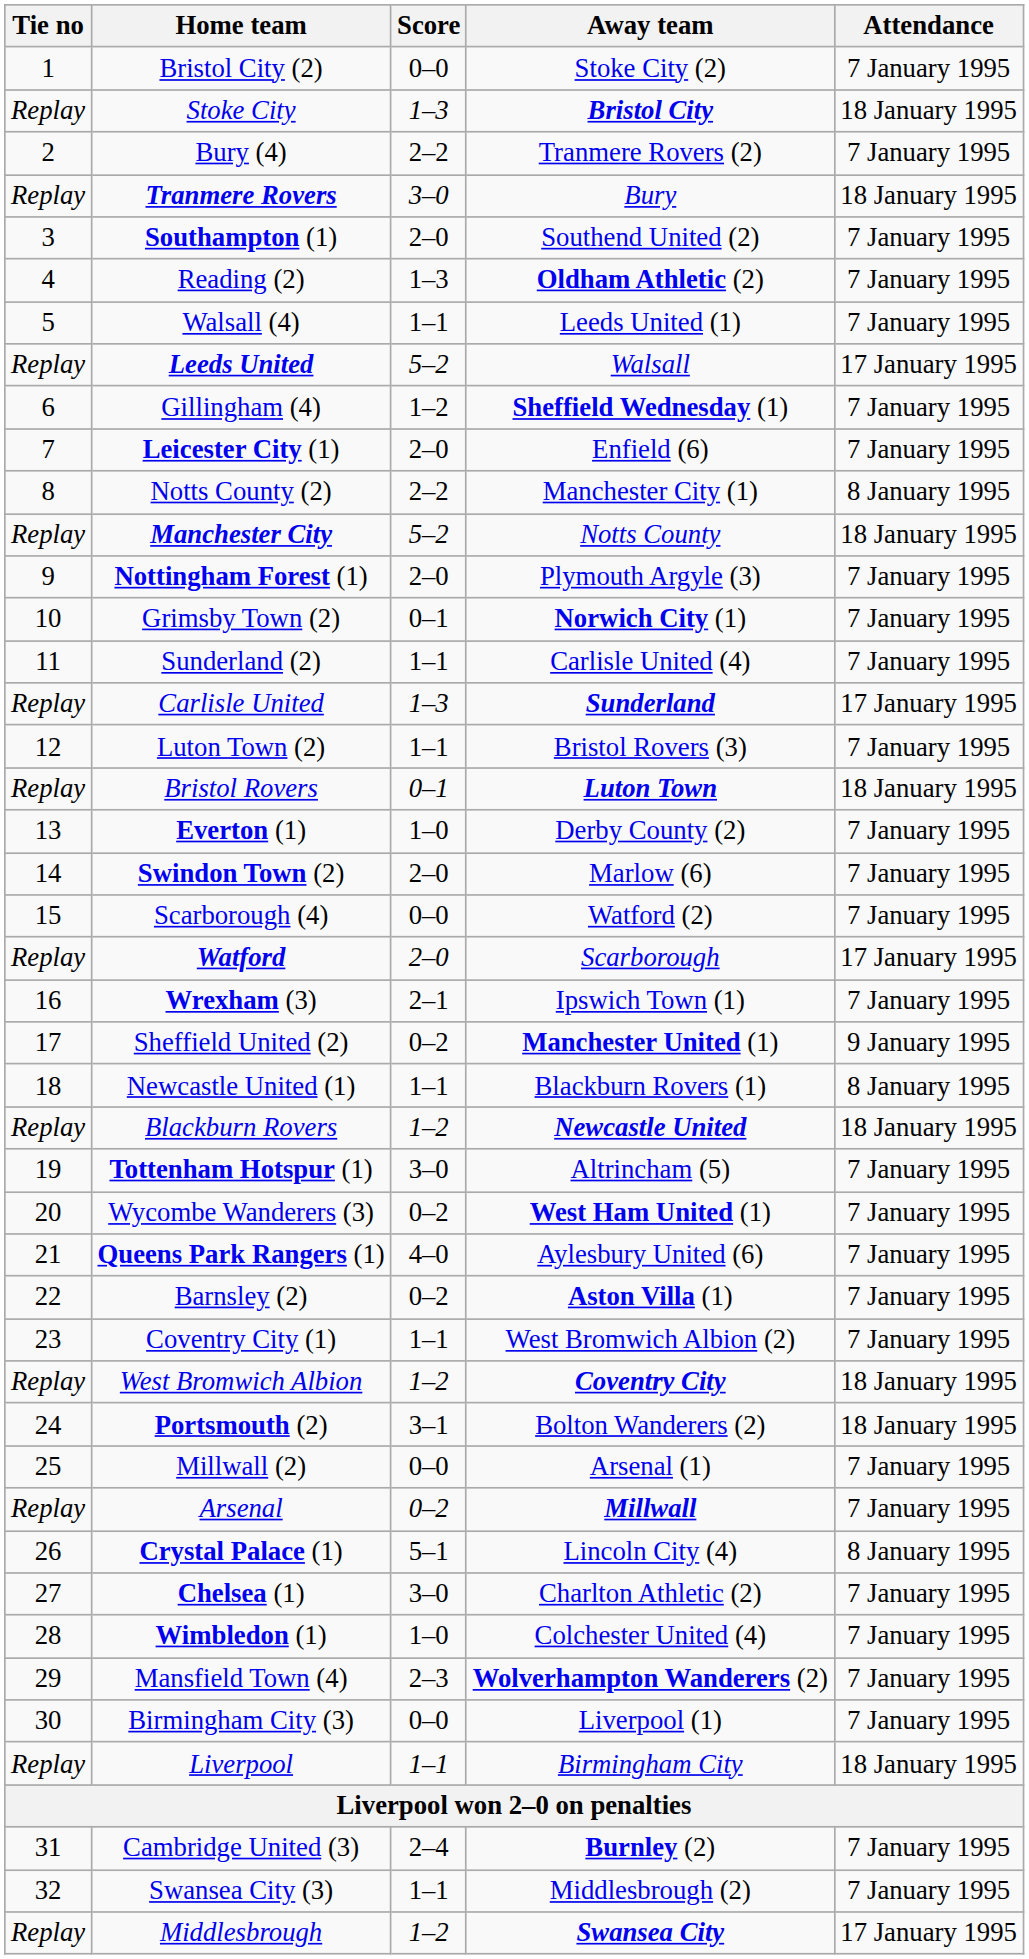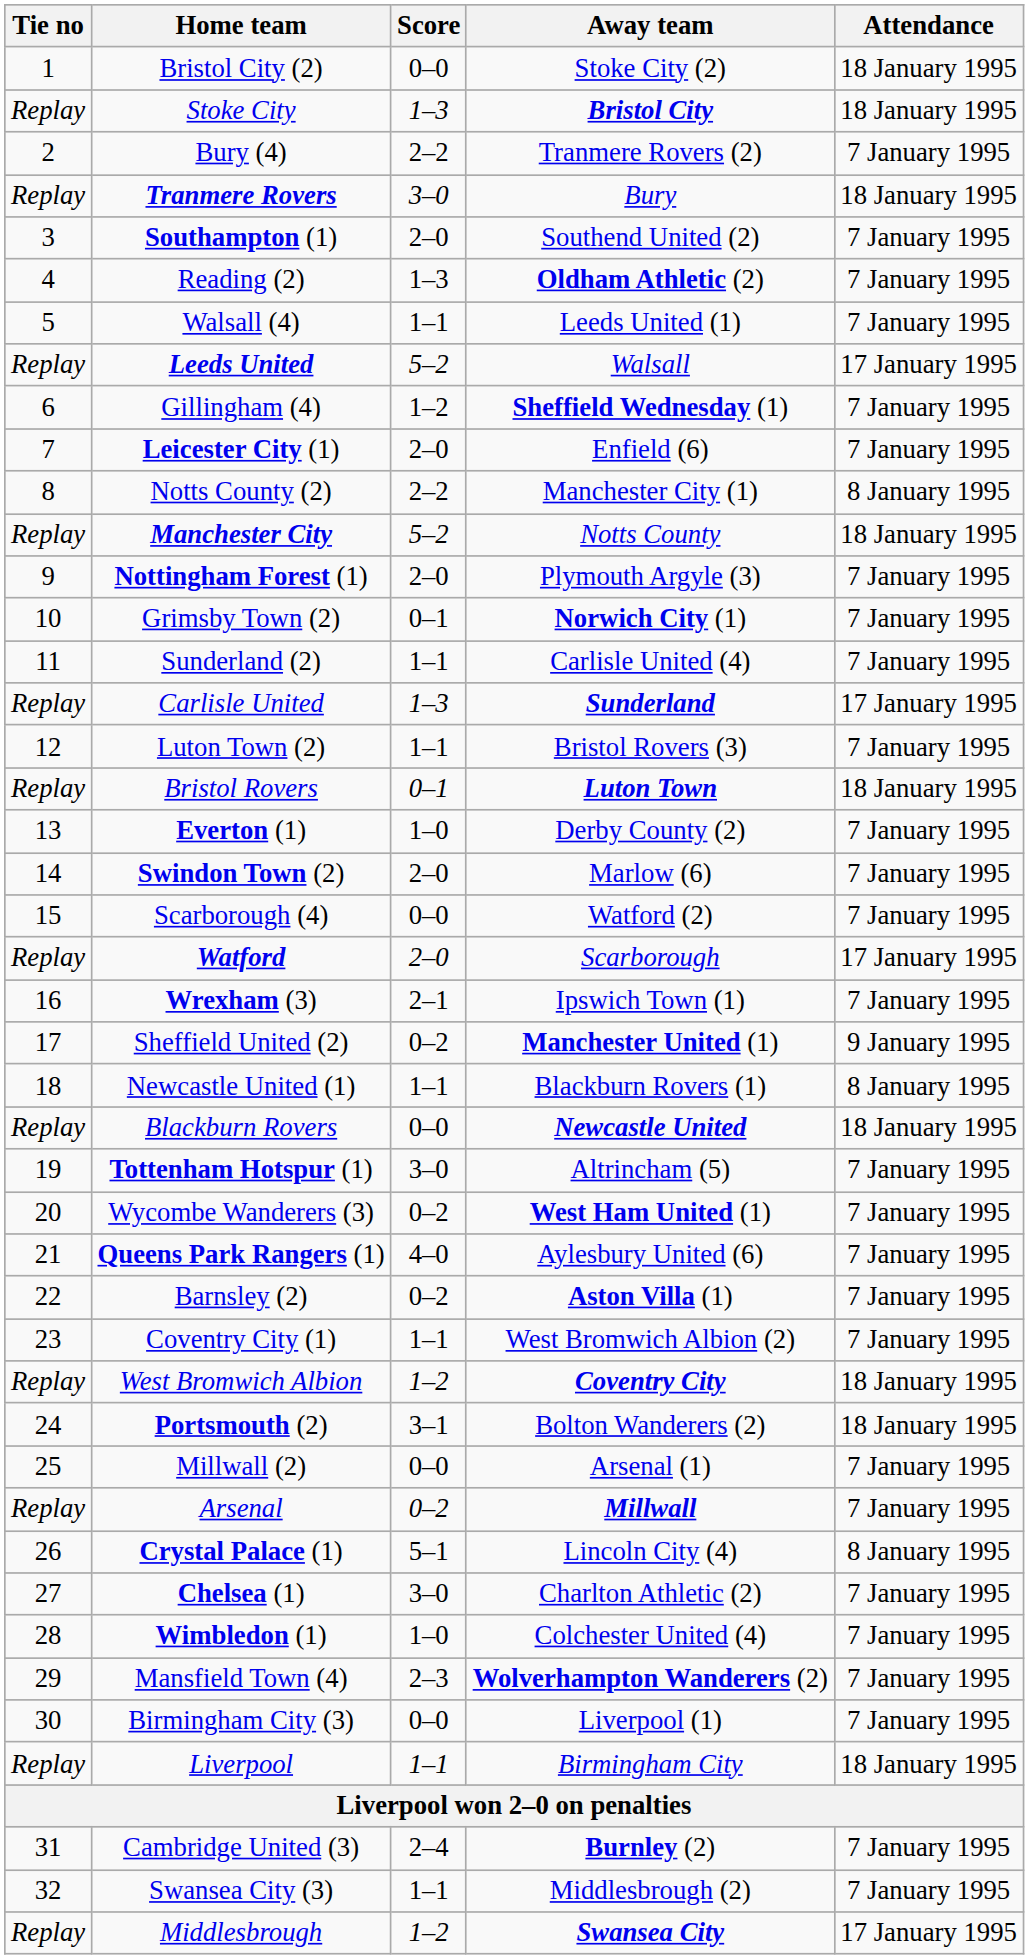 <table class="wikitable" style="text-align: center">
 <tr>
 <th>Tie no</th>
 <th>Home team</th>
 <th>Score</th>
 <th>Away team</th>
 <th>Attendance</th>
 </tr>
 <tr>
 <td>1</td>
 <td><a href='#'>Bristol City</a> (2)</td>
 <td>0–0</td>
 <td><a href='#'>Stoke City</a> (2)</td>
-<td>7 January 1995</td>
+<td>18 January 1995</td>
 </tr>
 <tr>
 <td><em>Replay</em></td>
 <td><em><a href='#'>Stoke City</a></em></td>
 <td><em>1–3</em></td>
 <td><strong><em><a href='#'>Bristol City</a></em></strong></td>
 <td>18 January 1995</td>
 </tr>
 <tr>
 <td>2</td>
 <td><a href='#'>Bury</a> (4)</td>
 <td>2–2</td>
 <td><a href='#'>Tranmere Rovers</a> (2)</td>
 <td>7 January 1995</td>
 </tr>
 <tr>
 <td><em>Replay</em></td>
 <td><strong><em><a href='#'>Tranmere Rovers</a></em></strong></td>
 <td><em>3–0</em></td>
 <td><em><a href='#'>Bury</a></em></td>
 <td>18 January 1995</td>
 </tr>
 <tr>
 <td>3</td>
 <td><strong><a href='#'>Southampton</a></strong> (1)</td>
 <td>2–0</td>
 <td><a href='#'>Southend United</a> (2)</td>
 <td>7 January 1995</td>
 </tr>
 <tr>
 <td>4</td>
 <td><a href='#'>Reading</a> (2)</td>
 <td>1–3</td>
 <td><strong><a href='#'>Oldham Athletic</a></strong> (2)</td>
 <td>7 January 1995</td>
 </tr>
 <tr>
 <td>5</td>
 <td><a href='#'>Walsall</a> (4)</td>
 <td>1–1</td>
 <td><a href='#'>Leeds United</a> (1)</td>
 <td>7 January 1995</td>
 </tr>
 <tr>
 <td><em>Replay</em></td>
 <td><strong><em><a href='#'>Leeds United</a></em></strong></td>
 <td><em>5–2</em></td>
 <td><em><a href='#'>Walsall</a></em></td>
 <td>17 January 1995</td>
 </tr>
 <tr>
 <td>6</td>
 <td><a href='#'>Gillingham</a> (4)</td>
 <td>1–2</td>
 <td><strong><a href='#'>Sheffield Wednesday</a></strong> (1)</td>
 <td>7 January 1995</td>
 </tr>
 <tr>
 <td>7</td>
 <td><strong><a href='#'>Leicester City</a></strong> (1)</td>
 <td>2–0</td>
 <td><a href='#'>Enfield</a> (6)</td>
 <td>7 January 1995</td>
 </tr>
 <tr>
 <td>8</td>
 <td><a href='#'>Notts County</a> (2)</td>
 <td>2–2</td>
 <td><a href='#'>Manchester City</a> (1)</td>
 <td>8 January 1995</td>
 </tr>
 <tr>
 <td><em>Replay</em></td>
 <td><strong><em><a href='#'>Manchester City</a></em></strong></td>
 <td><em>5–2</em></td>
 <td><em><a href='#'>Notts County</a></em></td>
 <td>18 January 1995</td>
 </tr>
 <tr>
 <td>9</td>
 <td><strong><a href='#'>Nottingham Forest</a></strong> (1)</td>
 <td>2–0</td>
 <td><a href='#'>Plymouth Argyle</a> (3)</td>
 <td>7 January 1995</td>
 </tr>
 <tr>
 <td>10</td>
 <td><a href='#'>Grimsby Town</a> (2)</td>
 <td>0–1</td>
 <td><strong><a href='#'>Norwich City</a></strong> (1)</td>
 <td>7 January 1995</td>
 </tr>
 <tr>
 <td>11</td>
 <td><a href='#'>Sunderland</a> (2)</td>
 <td>1–1</td>
 <td><a href='#'>Carlisle United</a> (4)</td>
 <td>7 January 1995</td>
 </tr>
 <tr>
 <td><em>Replay</em></td>
 <td><em><a href='#'>Carlisle United</a></em></td>
 <td><em>1–3</em></td>
 <td><strong><em><a href='#'>Sunderland</a></em></strong></td>
 <td>17 January 1995</td>
 </tr>
 <tr>
 <td>12</td>
 <td><a href='#'>Luton Town</a> (2)</td>
 <td>1–1</td>
 <td><a href='#'>Bristol Rovers</a> (3)</td>
 <td>7 January 1995</td>
 </tr>
 <tr>
 <td><em>Replay</em></td>
 <td><em><a href='#'>Bristol Rovers</a></em></td>
 <td><em>0–1</em></td>
 <td><strong><em><a href='#'>Luton Town</a></em></strong></td>
 <td>18 January 1995</td>
 </tr>
 <tr>
 <td>13</td>
 <td><strong><a href='#'>Everton</a></strong> (1)</td>
 <td>1–0</td>
 <td><a href='#'>Derby County</a> (2)</td>
 <td>7 January 1995</td>
 </tr>
 <tr>
 <td>14</td>
 <td><strong><a href='#'>Swindon Town</a></strong> (2)</td>
 <td>2–0</td>
 <td><a href='#'>Marlow</a> (6)</td>
 <td>7 January 1995</td>
 </tr>
 <tr>
 <td>15</td>
 <td><a href='#'>Scarborough</a> (4)</td>
 <td>0–0</td>
 <td><a href='#'>Watford</a> (2)</td>
 <td>7 January 1995</td>
 </tr>
 <tr>
 <td><em>Replay</em></td>
 <td><strong><em><a href='#'>Watford</a></em></strong></td>
 <td><em>2–0</em></td>
 <td><em><a href='#'>Scarborough</a></em></td>
 <td>17 January 1995</td>
 </tr>
 <tr>
 <td>16</td>
 <td><strong><a href='#'>Wrexham</a></strong> (3)</td>
 <td>2–1</td>
 <td><a href='#'>Ipswich Town</a> (1)</td>
 <td>7 January 1995</td>
 </tr>
 <tr>
 <td>17</td>
 <td><a href='#'>Sheffield United</a> (2)</td>
 <td>0–2</td>
 <td><strong><a href='#'>Manchester United</a></strong> (1)</td>
 <td>9 January 1995</td>
 </tr>
 <tr>
 <td>18</td>
 <td><a href='#'>Newcastle United</a> (1)</td>
 <td>1–1</td>
 <td><a href='#'>Blackburn Rovers</a> (1)</td>
 <td>8 January 1995</td>
 </tr>
 <tr>
 <td><em>Replay</em></td>
 <td><em><a href='#'>Blackburn Rovers</a></em></td>
-<td><em>1–2</em></td>
+<td>0–0</td>
 <td><strong><em><a href='#'>Newcastle United</a></em></strong></td>
 <td>18 January 1995</td>
 </tr>
 <tr>
 <td>19</td>
 <td><strong><a href='#'>Tottenham Hotspur</a></strong> (1)</td>
 <td>3–0</td>
 <td><a href='#'>Altrincham</a> (5)</td>
 <td>7 January 1995</td>
 </tr>
 <tr>
 <td>20</td>
 <td><a href='#'>Wycombe Wanderers</a> (3)</td>
 <td>0–2</td>
 <td><strong><a href='#'>West Ham United</a></strong> (1)</td>
 <td>7 January 1995</td>
 </tr>
 <tr>
 <td>21</td>
 <td><strong><a href='#'>Queens Park Rangers</a></strong> (1)</td>
 <td>4–0</td>
 <td><a href='#'>Aylesbury United</a> (6)</td>
 <td>7 January 1995</td>
 </tr>
 <tr>
 <td>22</td>
 <td><a href='#'>Barnsley</a> (2)</td>
 <td>0–2</td>
 <td><strong><a href='#'>Aston Villa</a></strong> (1)</td>
 <td>7 January 1995</td>
 </tr>
 <tr>
 <td>23</td>
 <td><a href='#'>Coventry City</a> (1)</td>
 <td>1–1</td>
 <td><a href='#'>West Bromwich Albion</a> (2)</td>
 <td>7 January 1995</td>
 </tr>
 <tr>
 <td><em>Replay</em></td>
 <td><em><a href='#'>West Bromwich Albion</a></em></td>
 <td><em>1–2</em></td>
 <td><strong><em><a href='#'>Coventry City</a></em></strong></td>
 <td>18 January 1995</td>
 </tr>
 <tr>
 <td>24</td>
 <td><strong><a href='#'>Portsmouth</a></strong> (2)</td>
 <td>3–1</td>
 <td><a href='#'>Bolton Wanderers</a> (2)</td>
 <td>18 January 1995</td>
 </tr>
 <tr>
 <td>25</td>
 <td><a href='#'>Millwall</a> (2)</td>
 <td>0–0</td>
 <td><a href='#'>Arsenal</a> (1)</td>
 <td>7 January 1995</td>
 </tr>
 <tr>
 <td><em>Replay</em></td>
 <td><em><a href='#'>Arsenal</a></em></td>
 <td><em>0–2</em></td>
 <td><strong><em><a href='#'>Millwall</a></em></strong></td>
 <td>7 January 1995</td>
 </tr>
 <tr>
 <td>26</td>
 <td><strong><a href='#'>Crystal Palace</a></strong> (1)</td>
 <td>5–1</td>
 <td><a href='#'>Lincoln City</a> (4)</td>
 <td>8 January 1995</td>
 </tr>
 <tr>
 <td>27</td>
 <td><strong><a href='#'>Chelsea</a></strong> (1)</td>
 <td>3–0</td>
 <td><a href='#'>Charlton Athletic</a> (2)</td>
 <td>7 January 1995</td>
 </tr>
 <tr>
 <td>28</td>
 <td><strong><a href='#'>Wimbledon</a></strong> (1)</td>
 <td>1–0</td>
 <td><a href='#'>Colchester United</a> (4)</td>
 <td>7 January 1995</td>
 </tr>
 <tr>
 <td>29</td>
 <td><a href='#'>Mansfield Town</a> (4)</td>
 <td>2–3</td>
 <td><strong><a href='#'>Wolverhampton Wanderers</a></strong> (2)</td>
 <td>7 January 1995</td>
 </tr>
 <tr>
 <td>30</td>
 <td><a href='#'>Birmingham City</a> (3)</td>
 <td>0–0</td>
 <td><a href='#'>Liverpool</a> (1)</td>
 <td>7 January 1995</td>
 </tr>
 <tr>
 <td><em>Replay</em></td>
 <td><em><a href='#'>Liverpool</a></em></td>
 <td><em>1–1</em></td>
 <td><em><a href='#'>Birmingham City</a></em></td>
 <td>18 January 1995</td>
 </tr>
 <tr>
 <th colspan=5>Liverpool won 2–0 on penalties</th>
 </tr>
 <tr>
 <td>31</td>
 <td><a href='#'>Cambridge United</a> (3)</td>
 <td>2–4</td>
 <td><strong><a href='#'>Burnley</a></strong> (2)</td>
 <td>7 January 1995</td>
 </tr>
 <tr>
 <td>32</td>
 <td><a href='#'>Swansea City</a> (3)</td>
 <td>1–1</td>
 <td><a href='#'>Middlesbrough</a> (2)</td>
 <td>7 January 1995</td>
 </tr>
 <tr>
 <td><em>Replay</em></td>
 <td><em><a href='#'>Middlesbrough</a></em></td>
 <td><em>1–2</em></td>
 <td><strong><em><a href='#'>Swansea City</a></em></strong></td>
 <td>17 January 1995</td>
 </tr>
 </table>
